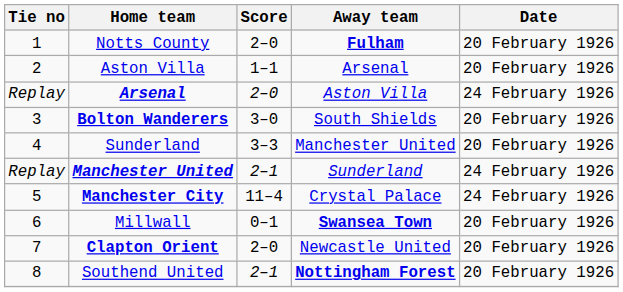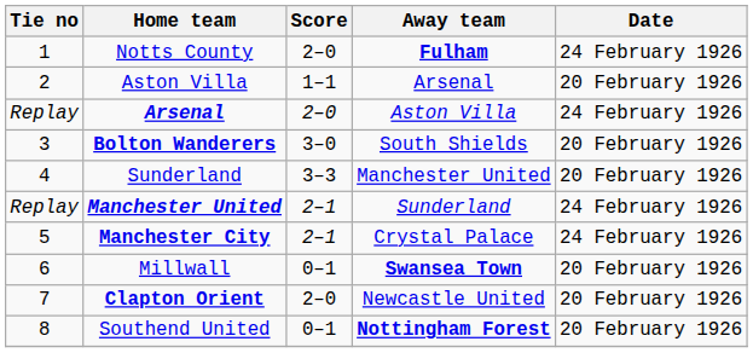 <table class="wikitable" style="text-align: center">
 <tr>
 <th>Tie no</th>
 <th>Home team</th>
 <th>Score</th>
 <th>Away team</th>
 <th>Date</th>
 </tr>
 <tr>
 <td>1</td>
 <td><a href='#'>Notts County</a></td>
 <td>2–0</td>
 <td><strong><a href='#'>Fulham</a></strong></td>
-<td>20 February 1926</td>
+<td>24 February 1926</td>
 </tr>
 <tr>
 <td>2</td>
 <td><a href='#'>Aston Villa</a></td>
 <td>1–1</td>
 <td><a href='#'>Arsenal</a></td>
 <td>20 February 1926</td>
 </tr>
 <tr>
 <td><em>Replay</em></td>
 <td><strong><em><a href='#'>Arsenal</a></em></strong></td>
 <td><em>2–0</em></td>
 <td><em><a href='#'>Aston Villa</a></em></td>
 <td>24 February 1926</td>
 </tr>
 <tr>
 <td>3</td>
 <td><strong><a href='#'>Bolton Wanderers</a></strong></td>
 <td>3–0</td>
 <td><a href='#'>South Shields</a></td>
 <td>20 February 1926</td>
 </tr>
 <tr>
 <td>4</td>
 <td><a href='#'>Sunderland</a></td>
 <td>3–3</td>
 <td><a href='#'>Manchester United</a></td>
 <td>20 February 1926</td>
 </tr>
 <tr>
 <td><em>Replay</em></td>
 <td><strong><em><a href='#'>Manchester United</a></em></strong></td>
 <td><em>2–1</em></td>
 <td><em><a href='#'>Sunderland</a></em></td>
 <td>24 February 1926</td>
 </tr>
 <tr>
 <td>5</td>
 <td><strong><a href='#'>Manchester City</a></strong></td>
-<td>11–4</td>
+<td><em>2–1</em></td>
 <td><a href='#'>Crystal Palace</a></td>
 <td>24 February 1926</td>
 </tr>
 <tr>
 <td>6</td>
 <td><a href='#'>Millwall</a></td>
 <td>0–1</td>
 <td><strong><a href='#'>Swansea Town</a></strong></td>
 <td>20 February 1926</td>
 </tr>
 <tr>
 <td>7</td>
 <td><strong><a href='#'>Clapton Orient</a></strong></td>
 <td>2–0</td>
 <td><a href='#'>Newcastle United</a></td>
 <td>20 February 1926</td>
 </tr>
 <tr>
 <td>8</td>
 <td><a href='#'>Southend United</a></td>
-<td><em>2–1</em></td>
+<td>0–1</td>
 <td><strong><a href='#'>Nottingham Forest</a></strong></td>
 <td>20 February 1926</td>
 </tr>
 <tr>
 </tr>
 </table>
